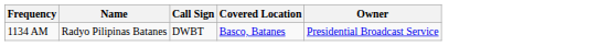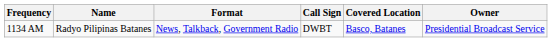 <table class="wikitable" style="font-size: 90%;">
 <tr>
 <th>Frequency</th>
 <th>Name</th>
+<th>Format</th>
 <th>Call Sign</th>
 <th>Covered Location</th>
 <th>Owner</th>
 </tr>
 <tr>
 <td>1134 AM</td>
 <td>Radyo Pilipinas Batanes</td>
+<td><a href='#'>News</a>, <a href='#'>Talkback</a>, <a href='#'>Government Radio</a></td>
 <td>DWBT</td>
 <td><a href='#'>Basco, Batanes</a></td>
 <td><a href='#'>Presidential Broadcast Service</a></td>
 </tr>
 </table>
